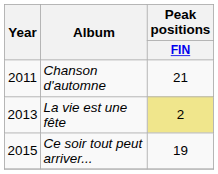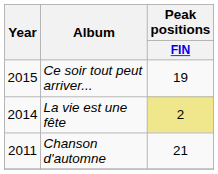 <table class="wikitable">
 <tr>
 <th align="center" rowspan="2" width="10">Year</th>
 <th align="center" rowspan="2" width="120">Album</th>
 <th align="center" colspan="1" width="20">Peak positions</th>
 </tr>
 <tr>
 <th scope="col" style="width:3em;font-size:90%;"><a href='#'>FIN</a><br></th>
 </tr>
 <tr>
+<td style="text-align:center;">2015</td>
+<td><em>Ce soir tout peut arriver...</em></td>
+<td style="text-align:center;">19</td>
+</tr>
+<tr>
+<td style="text-align:center;">2014</td>
+<td><em>La vie est une fête</em></td>
+<td style="background: khaki; text-align:center;">2</td>
+</tr>
+<tr>
 <td style="text-align:center;">2011</td>
 <td><em>Chanson d'automne</em></td>
 <td style="text-align:center;">21</td>
 </tr>
 <tr>
-<td style="text-align:center;">2013</td>
-<td><em>La vie est une fête</em></td>
-<td style="background: khaki; text-align:center;">2</td>
-</tr>
-<tr>
-<td style="text-align:center;">2015</td>
-<td><em>Ce soir tout peut arriver...</em></td>
-<td style="text-align:center;">19</td>
-</tr>
-<tr>
 </tr>
 </table>
